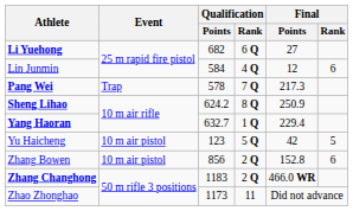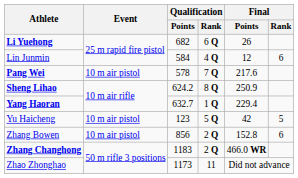 <table class="wikitable" style="font-size:90%">
 <tr>
 <th rowspan="2">Athlete</th>
 <th rowspan="2">Event</th>
 <th colspan=2>Qualification</th>
 <th colspan=2>Final</th>
 </tr>
 <tr style="font-size:95%">
 <th>Points</th>
 <th>Rank</th>
 <th>Points</th>
 <th>Rank</th>
 </tr>
 <tr align=center>
 <td align=left><strong><a href='#'>Li Yuehong</a></strong></td>
 <td align=left rowspan=2><a href='#'>25 m rapid fire pistol</a></td>
 <td>682</td>
 <td>6 <strong>Q</strong></td>
-<td>27</td>
+<td>26</td>
 <td></td>
 </tr>
 <tr align=center>
 <td align=left><a href='#'>Lin Junmin</a></td>
 <td>584</td>
 <td>4 <strong>Q</strong></td>
 <td>12</td>
 <td>6</td>
 </tr>
 <tr align=center>
 <td align=left><strong><a href='#'>Pang Wei</a></strong></td>
-<td align=left><a href='#'>Trap</a></td>
+<td align=left><a href='#'>10 m air pistol</a></td>
 <td>578</td>
 <td>7 <strong>Q</strong></td>
-<td>217.3</td>
+<td>217.6</td>
 <td></td>
 </tr>
 <tr align=center>
 <td align=left><strong><a href='#'>Sheng Lihao</a></strong></td>
 <td align=left rowspan=2><a href='#'>10 m air rifle</a></td>
 <td>624.2</td>
 <td>8 <strong>Q</strong></td>
 <td>250.9</td>
 <td></td>
 </tr>
 <tr align=center>
 <td align=left><strong><a href='#'>Yang Haoran</a></strong></td>
 <td>632.7</td>
 <td>1 <strong>Q</strong></td>
 <td>229.4</td>
 <td></td>
 </tr>
 <tr align=center>
 <td align=left><a href='#'>Yu Haicheng</a></td>
 <td align=left><a href='#'>10 m air pistol</a></td>
 <td>123</td>
 <td>5 <strong>Q</strong></td>
 <td>42</td>
 <td>5</td>
 </tr>
 <tr align=center>
 <td align=left><a href='#'>Zhang Bowen</a></td>
 <td align=left><a href='#'>10 m air pistol</a></td>
 <td>856</td>
 <td>2 <strong>Q</strong></td>
 <td>152.8</td>
 <td>6</td>
 </tr>
 <tr align=center>
 <td align=left><strong><a href='#'>Zhang Changhong</a></strong></td>
 <td align=left rowspan=2><a href='#'>50 m rifle 3 positions</a></td>
 <td>1183</td>
 <td>2 <strong>Q</strong></td>
 <td>466.0 <strong>WR</strong></td>
 <td></td>
 </tr>
 <tr align=center>
 <td align=left><a href='#'>Zhao Zhonghao</a></td>
 <td>1173</td>
 <td>11</td>
 <td colspan=2>Did not advance</td>
 </tr>
 </table>
